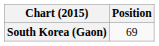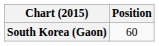 <table class="wikitable sortable plainrowheaders" style="text-align:center">
 <tr>
 <th scope="col">Chart (2015)</th>
 <th scope="col">Position</th>
 </tr>
 <tr>
 <th scope="row">South Korea (Gaon)</th>
-<td>69</td>
+<td>60</td>
 </tr>
 </table>
